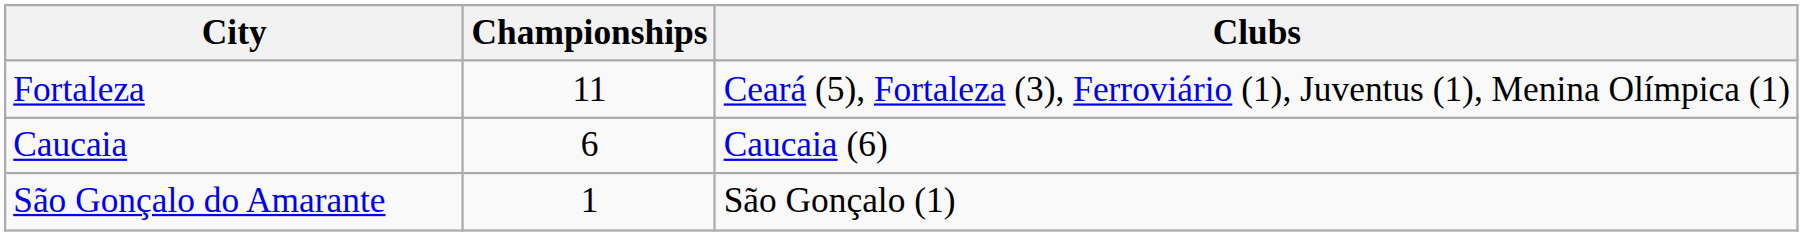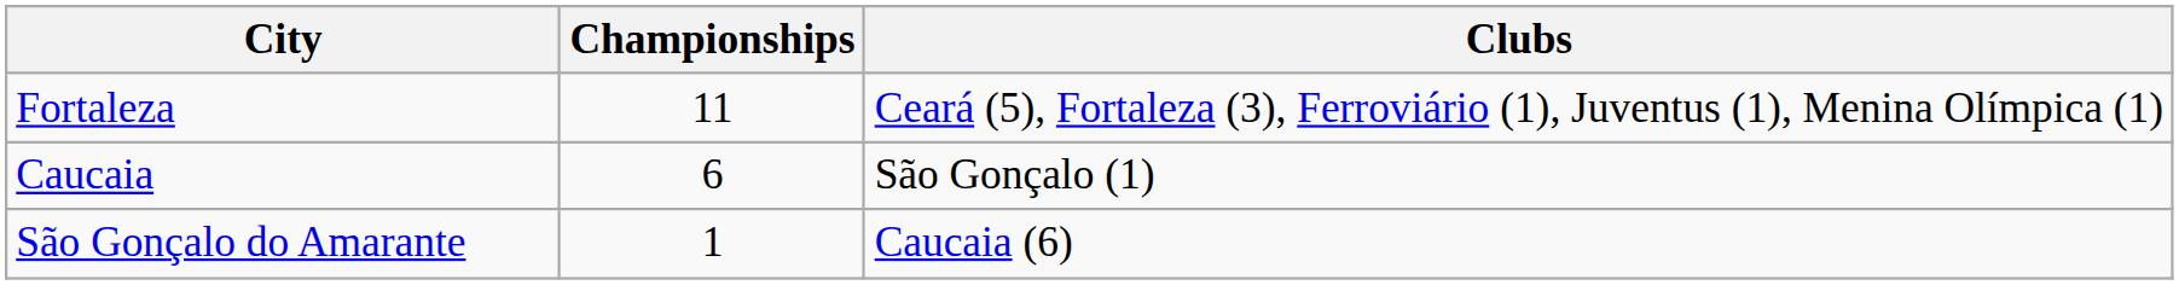 <table class="wikitable">
 <tr>
 <th style="width:200px">City</th>
 <th>Championships</th>
 <th>Clubs</th>
 </tr>
 <tr>
 <td> <a href='#'>Fortaleza</a></td>
 <td align="center">11</td>
 <td><a href='#'>Ceará</a> (5), <a href='#'>Fortaleza</a> (3), <a href='#'>Ferroviário</a> (1), Juventus (1), Menina Olímpica (1)</td>
 </tr>
 <tr>
 <td> <a href='#'>Caucaia</a></td>
 <td align="center">6</td>
-<td><a href='#'>Caucaia</a> (6)</td>
+<td>São Gonçalo (1)</td>
 </tr>
 <tr>
 <td> <a href='#'>São Gonçalo do Amarante</a></td>
 <td align="center">1</td>
-<td>São Gonçalo (1)</td>
+<td><a href='#'>Caucaia</a> (6)</td>
 </tr>
 </table>
